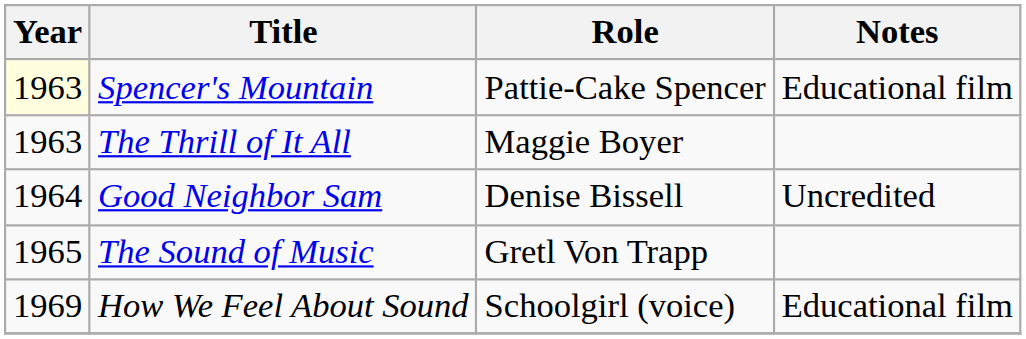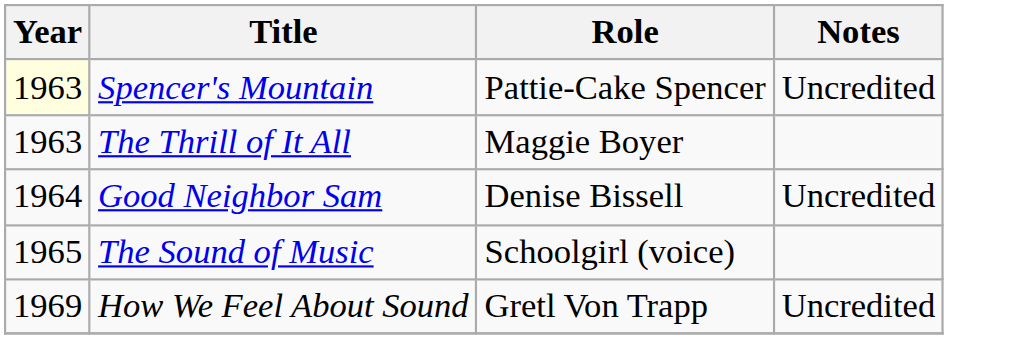 <table class="wikitable sortable">
 <tr>
 <th>Year</th>
 <th>Title</th>
 <th>Role</th>
 <th>Notes</th>
 </tr>
 <tr>
 <td style="background: lightyellow;">1963</td>
 <td><em><a href='#'>Spencer's Mountain</a></em></td>
 <td>Pattie-Cake Spencer</td>
-<td>Educational film</td>
+<td>Uncredited</td>
 </tr>
 <tr>
 <td>1963</td>
 <td><em><a href='#'>The Thrill of It All</a></em></td>
 <td>Maggie Boyer</td>
 <td></td>
 </tr>
 <tr>
 <td>1964</td>
 <td><em><a href='#'>Good Neighbor Sam</a></em></td>
 <td>Denise Bissell</td>
 <td>Uncredited</td>
 </tr>
 <tr>
 <td>1965</td>
 <td><em><a href='#'>The Sound of Music</a></em></td>
-<td>Gretl Von Trapp</td>
+<td>Schoolgirl (voice)</td>
 <td></td>
 </tr>
 <tr>
 <td>1969</td>
 <td><em>How We Feel About Sound</em></td>
-<td>Schoolgirl (voice)</td>
-<td>Educational film</td>
+<td>Gretl Von Trapp</td>
+<td>Uncredited</td>
 </tr>
 <tr>
 </tr>
 </table>
